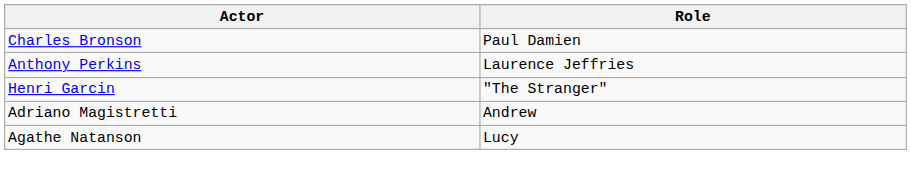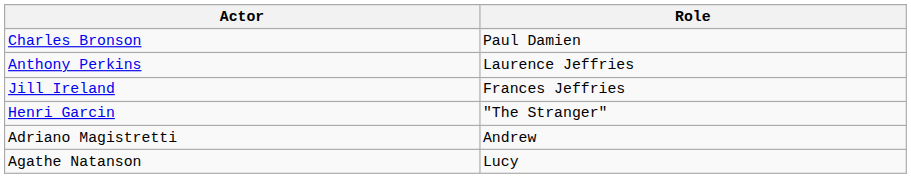 <table class="wikitable" width="50%">
 <tr bgcolor="#CCCCCC">
 <th>Actor</th>
 <th>Role</th>
 </tr>
 <tr>
 <td><a href='#'>Charles Bronson</a></td>
 <td>Paul Damien</td>
 </tr>
 <tr>
 <td><a href='#'>Anthony Perkins</a></td>
 <td>Laurence Jeffries</td>
 </tr>
 <tr>
+<td><a href='#'>Jill Ireland</a></td>
+<td>Frances Jeffries</td>
+</tr>
+<tr>
 <td><a href='#'>Henri Garcin</a></td>
 <td>"The Stranger"</td>
 </tr>
 <tr>
 <td>Adriano Magistretti</td>
 <td>Andrew</td>
 </tr>
 <tr>
 <td>Agathe Natanson</td>
 <td>Lucy</td>
 </tr>
 </table>
